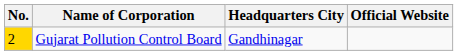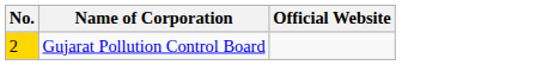 <table class="wikitable">
 <tr>
 <th>No.</th>
 <th>Name of Corporation</th>
-<th>Headquarters City</th>
 <th>Official Website</th>
 </tr>
 <tr>
 <td style="background: gold;">2</td>
 <td><a href='#'>Gujarat Pollution Control Board</a></td>
-<td><a href='#'>Gandhinagar</a></td>
 <td></td>
 </tr>
 </table>
